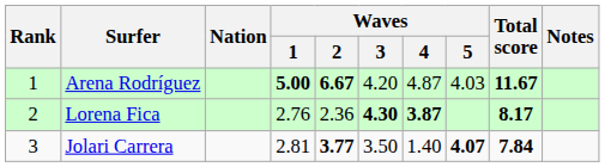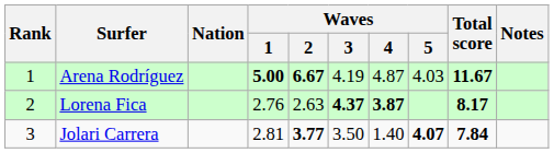 <table class="wikitable sortable" style="text-align:center">
 <tr>
 <th rowspan=2>Rank</th>
 <th rowspan=2>Surfer</th>
 <th rowspan=2>Nation</th>
 <th colspan=5>Waves</th>
 <th rowspan=2>Total<br>score</th>
 <th rowspan=2>Notes</th>
 </tr>
 <tr>
 <th>1</th>
 <th>2</th>
 <th>3</th>
 <th>4</th>
 <th>5</th>
 </tr>
 <tr bgcolor=ccffcc>
 <td>1</td>
 <td align=left><a href='#'>Arena Rodríguez</a></td>
 <td align=left></td>
 <td><strong>5.00</strong></td>
 <td><strong>6.67</strong></td>
-<td>4.20</td>
+<td>4.19</td>
 <td>4.87</td>
 <td>4.03</td>
 <td><strong>11.67</strong></td>
 <td></td>
 </tr>
 <tr bgcolor=ccffcc>
 <td>2</td>
 <td align=left><a href='#'>Lorena Fica</a></td>
 <td align=left></td>
 <td>2.76</td>
-<td>2.36</td>
-<td><strong>4.30</strong></td>
+<td>2.63</td>
+<td><strong>4.37</strong></td>
 <td><strong>3.87</strong></td>
 <td></td>
 <td><strong>8.17</strong></td>
 <td></td>
 </tr>
 <tr>
 <td>3</td>
 <td align=left><a href='#'>Jolari Carrera</a></td>
 <td align=left></td>
 <td>2.81</td>
 <td><strong>3.77</strong></td>
 <td>3.50</td>
 <td>1.40</td>
 <td><strong>4.07</strong></td>
 <td><strong>7.84</strong></td>
 <td></td>
 </tr>
 </table>
